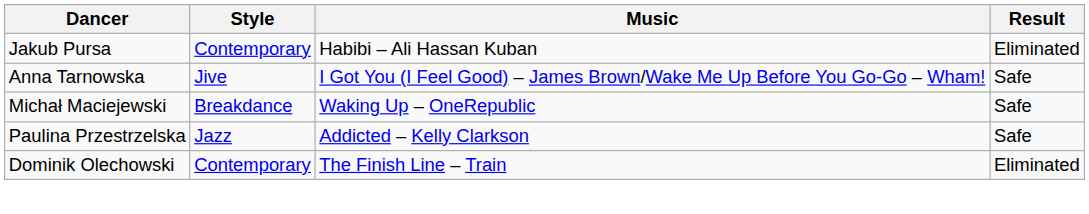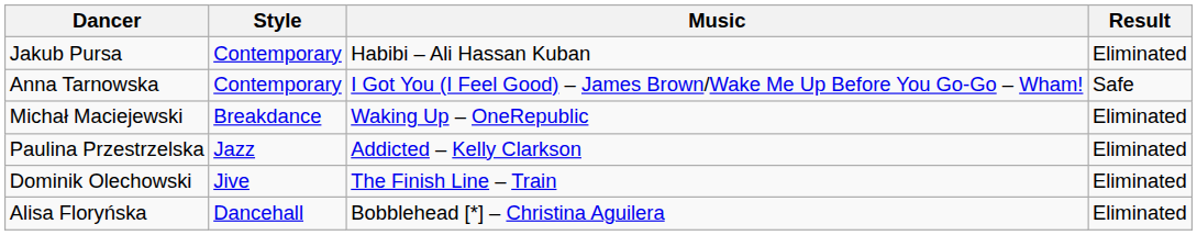 <table class="wikitable">
 <tr>
 <th>Dancer</th>
 <th>Style</th>
 <th>Music</th>
 <th>Result</th>
 </tr>
 <tr>
 <td>Jakub Pursa</td>
 <td><a href='#'>Contemporary</a></td>
 <td>Habibi – Ali Hassan Kuban</td>
 <td>Eliminated</td>
 </tr>
 <tr>
 <td>Anna Tarnowska</td>
-<td><a href='#'>Jive</a></td>
+<td><a href='#'>Contemporary</a></td>
 <td><a href='#'>I Got You (I Feel Good)</a> – <a href='#'>James Brown</a>/<a href='#'>Wake Me Up Before You Go-Go</a> – <a href='#'>Wham!</a></td>
 <td>Safe</td>
 </tr>
 <tr>
 <td>Michał Maciejewski</td>
 <td><a href='#'>Breakdance</a></td>
 <td><a href='#'>Waking Up</a> – <a href='#'>OneRepublic</a></td>
-<td>Safe</td>
+<td>Eliminated</td>
 </tr>
 <tr>
 <td>Paulina Przestrzelska</td>
 <td><a href='#'>Jazz</a></td>
 <td><a href='#'>Addicted</a> – <a href='#'>Kelly Clarkson</a></td>
-<td>Safe</td>
+<td>Eliminated</td>
 </tr>
 <tr>
 <td>Dominik Olechowski</td>
-<td><a href='#'>Contemporary</a></td>
+<td><a href='#'>Jive</a></td>
 <td><a href='#'>The Finish Line</a> – <a href='#'>Train</a></td>
 <td>Eliminated</td>
 </tr>
+<tr>
+<td>Alisa Floryńska</td>
+<td><a href='#'>Dancehall</a></td>
+<td>Bobblehead [*] – <a href='#'>Christina Aguilera</a></td>
+<td>Eliminated</td>
+</tr>
 </table>
